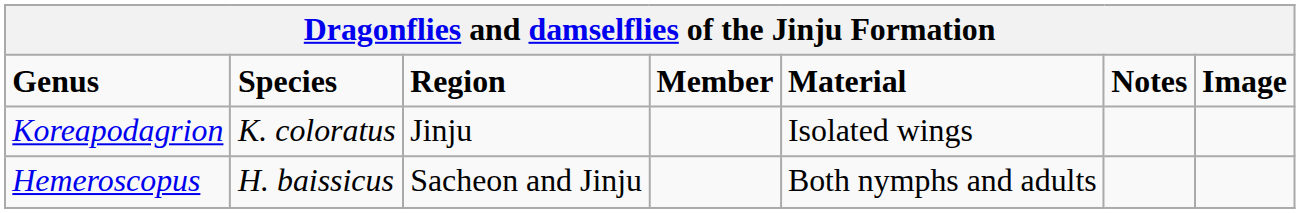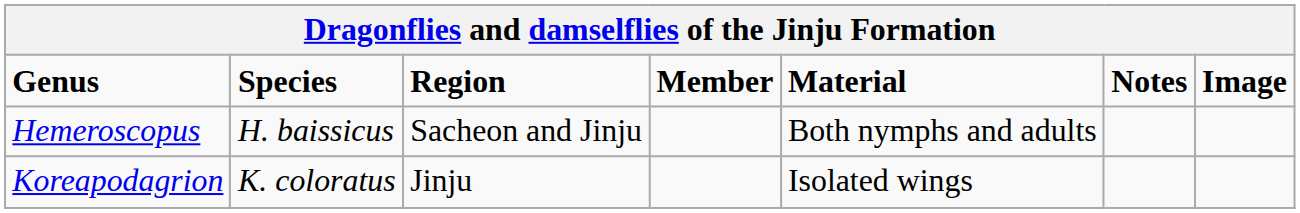 <table class="wikitable">
 <tr>
 <th colspan="7"><strong><a href='#'>Dragonflies</a> and <a href='#'>damselflies</a> of the Jinju Formation</strong></th>
 </tr>
 <tr>
 <td><strong>Genus</strong></td>
 <td><strong>Species</strong></td>
 <td><strong>Region</strong></td>
 <td><strong>Member</strong></td>
 <td><strong>Material</strong></td>
 <td><strong>Notes</strong></td>
 <td><strong>Image</strong></td>
 </tr>
 <tr>
+<td><em><a href='#'>Hemeroscopus</a></em></td>
+<td><em>H. baissicus</em></td>
+<td>Sacheon and Jinju</td>
+<td></td>
+<td>Both nymphs and adults</td>
+<td></td>
+<td></td>
+</tr>
+<tr>
 <td><em><a href='#'>Koreapodagrion</a></em></td>
 <td><em>K. coloratus</em></td>
 <td>Jinju</td>
 <td></td>
 <td>Isolated wings</td>
 <td></td>
 <td></td>
 </tr>
-<tr>
-<td><em><a href='#'>Hemeroscopus</a></em></td>
-<td><em>H. baissicus</em></td>
-<td>Sacheon and Jinju</td>
-<td></td>
-<td>Both nymphs and adults</td>
-<td></td>
-<td></td>
-</tr>
 </table>
